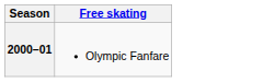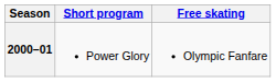 <table class=wikitable style=text-align:center>
 <tr>
 <th>Season</th>
+<th><a href='#'>Short program</a></th>
 <th><a href='#'>Free skating</a></th>
 </tr>
 <tr>
 <th>2000–01 <br> </th>
+<td><br><ul><li>Power Glory</li></ul></td>
 <td><br><ul><li>Olympic Fanfare</li></ul></td>
 </tr>
 </table>
